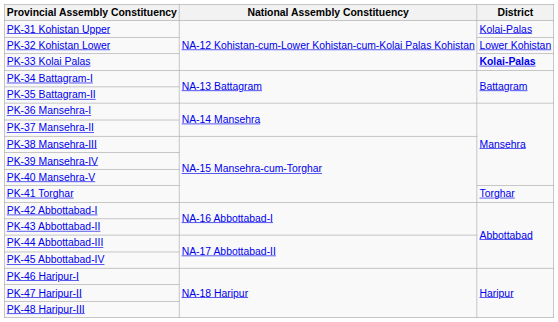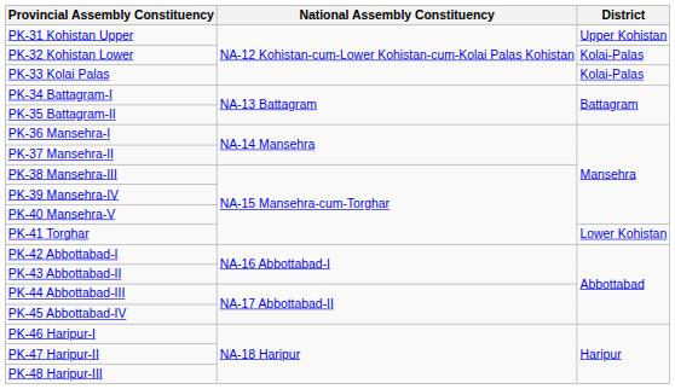 <table class="wikitable sortable static-row-numbers static-row-header-hash">
 <tr>
 <th>Provincial Assembly Constituency</th>
 <th>National Assembly Constituency</th>
 <th>District</th>
 </tr>
 <tr>
 <td><a href='#'>PK-31 Kohistan Upper</a></td>
 <td rowspan="3"><a href='#'>NA-12 Kohistan-cum-Lower Kohistan-cum-Kolai Palas Kohistan</a></td>
+<td><a href='#'>Upper Kohistan</a></td>
+</tr>
+<tr>
+<td><a href='#'>PK-32 Kohistan Lower</a></td>
 <td><a href='#'>Kolai-Palas</a></td>
 </tr>
 <tr>
-<td><a href='#'>PK-32 Kohistan Lower</a></td>
-<td><a href='#'>Lower Kohistan</a></td>
-</tr>
-<tr>
 <td><a href='#'>PK-33 Kolai Palas</a></td>
-<td><strong><a href='#'>Kolai-Palas</a></strong></td>
+<td><a href='#'>Kolai-Palas</a></td>
 </tr>
 <tr>
 <td><a href='#'>PK-34 Battagram-I</a></td>
 <td rowspan="2"><a href='#'>NA-13 Battagram</a></td>
 <td rowspan="2"><a href='#'>Battagram</a></td>
 </tr>
 <tr>
 <td><a href='#'>PK-35 Battagram-II</a></td>
 </tr>
 <tr>
 <td><a href='#'>PK-36 Mansehra-I</a></td>
 <td rowspan="2"><a href='#'>NA-14 Mansehra</a></td>
 <td rowspan="5"><a href='#'>Mansehra</a></td>
 </tr>
 <tr>
 <td><a href='#'>PK-37 Mansehra-II</a></td>
 </tr>
 <tr>
 <td><a href='#'>PK-38 Mansehra-III</a></td>
 <td rowspan="4"><a href='#'>NA-15 Mansehra-cum-Torghar</a></td>
 </tr>
 <tr>
 <td><a href='#'>PK-39 Mansehra-IV</a></td>
 </tr>
 <tr>
 <td><a href='#'>PK-40 Mansehra-V</a></td>
 </tr>
 <tr>
 <td><a href='#'>PK-41 Torghar</a></td>
-<td><a href='#'>Torghar</a></td>
+<td><a href='#'>Lower Kohistan</a></td>
 </tr>
 <tr>
 <td><a href='#'>PK-42 Abbottabad-I</a></td>
 <td rowspan="2"><a href='#'>NA-16 Abbottabad-I</a></td>
 <td rowspan="4"><a href='#'>Abbottabad</a></td>
 </tr>
 <tr>
 <td><a href='#'>PK-43 Abbottabad-II</a></td>
 </tr>
 <tr>
 <td><a href='#'>PK-44 Abbottabad-III</a></td>
 <td rowspan="2"><a href='#'>NA-17 Abbottabad-II</a></td>
 </tr>
 <tr>
 <td><a href='#'>PK-45 Abbottabad-IV</a></td>
 </tr>
 <tr>
 <td><a href='#'>PK-46 Haripur-I</a></td>
 <td rowspan="3"><a href='#'>NA-18 Haripur</a></td>
 <td rowspan="3"><a href='#'>Haripur</a></td>
 </tr>
 <tr>
 <td><a href='#'>PK-47 Haripur-II</a></td>
 </tr>
 <tr>
 <td><a href='#'>PK-48 Haripur-III</a></td>
 </tr>
 </table>
